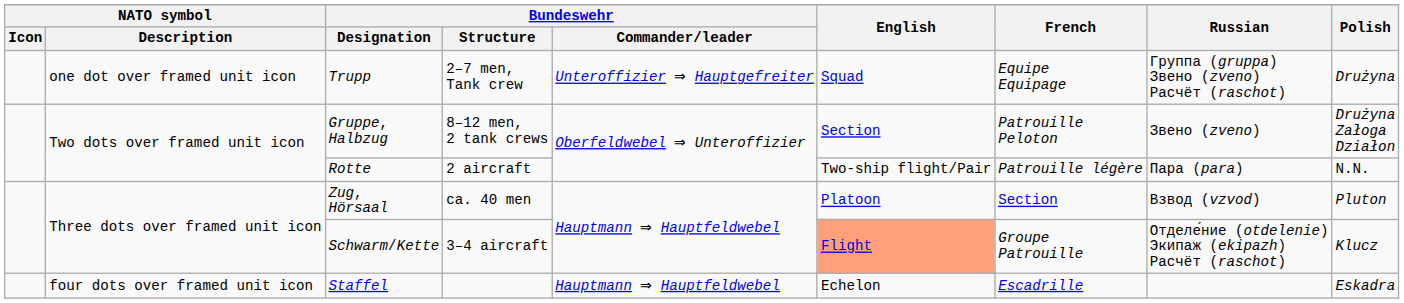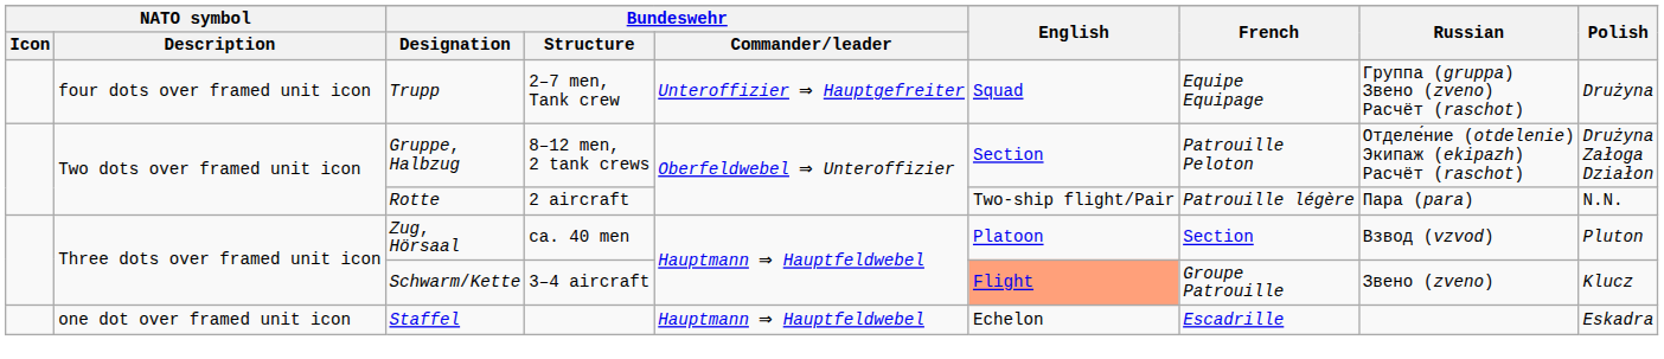 <table class="wikitable" style="font-size:smaller">
 <tr>
 </tr>
 <tr>
 <th scope="col" colspan="2"> NATO symbol</th>
 <th scope="col" colspan="3"><a href='#'>Bundeswehr</a></th>
 <th scope="col" rowspan="2">English</th>
 <th scope="col" rowspan="2">French</th>
 <th scope="col" rowspan="2">Russian</th>
 <th scope="col" rowspan="2">Polish</th>
 </tr>
 <tr>
 <th scope="col">Icon</th>
 <th scope="col">Description</th>
 <th scope="col">Designation</th>
 <th scope="col">Structure</th>
 <th scope="col">Commander/leader</th>
 </tr>
 <tr>
 <td align="center"></td>
-<td>one dot over framed unit icon</td>
+<td>four dots over framed unit icon</td>
 <td><span><em>Trupp</em></span></td>
 <td>2–7 men,<br>Tank crew</td>
 <td><em><a href='#'>Unteroffizier</a></em> ⇒ <em><a href='#'>Hauptgefreiter</a></em></td>
 <td><span><a href='#'>Squad</a></span></td>
 <td><em>Equipe</em><br><em>Equipage</em></td>
 <td><span>Группа</span> (<em>gruppa</em>)<br><span>Звено</span> (<em>zveno</em>)<br><span>Расчёт</span> (<em>raschot</em>)</td>
 <td><em>Drużyna</em></td>
 </tr>
 <tr>
 <td rowspan="2" align="center"></td>
 <td rowspan="2">Two dots over framed unit icon</td>
 <td><span><em>Gruppe</em>,</span><br><span><em>Halbzug</em></span></td>
 <td>8–12 men,<br>2 tank crews</td>
 <td rowspan="2"><em><a href='#'>Oberfeldwebel</a></em> ⇒ <em>Unteroffizier</em></td>
 <td><a href='#'>Section</a></td>
 <td><span><em>Patrouille</em></span><br><span><em>Peloton</em></span></td>
-<td><span>Звено</span> (<em>zveno</em>)</td>
+<td>Отделе́ние (<em>otdelenie</em>)<br>Экипаж (<em>ekipazh</em>)<br>Расчёт (<em>raschot</em>)</td>
 <td><em>Drużyna</em><br><em>Załoga</em><br><em>Działon</em></td>
 </tr>
 <tr>
 <td><span><em>Rotte</em></span></td>
 <td>2 aircraft</td>
 <td><span>Two-ship flight/Pair</span></td>
 <td><span><em>Patrouille légère</em></span></td>
 <td><span>Пара</span> (<em>para</em>)</td>
 <td>N.N.</td>
 </tr>
 <tr>
 <td rowspan="2" align="center"></td>
 <td rowspan="2">Three dots over framed unit icon</td>
 <td><span><em>Zug</em></span>,<br><span><em>Hörsaal</em></span></td>
 <td>ca. 40 men</td>
 <td rowspan="2"><em><a href='#'>Hauptmann</a></em> ⇒ <em><a href='#'>Hauptfeldwebel</a></em></td>
 <td><a href='#'>Platoon</a></td>
 <td><a href='#'>Section</a></td>
 <td>Взвод (<em>vzvod</em>)</td>
 <td><em>Pluton</em></td>
 </tr>
 <tr>
 <td><span><em>Schwarm</em></span>/<span><em>Kette</em></span></td>
 <td>3–4 aircraft</td>
 <td style="background: lightsalmon;"><a href='#'>Flight</a></td>
 <td><em>Groupe</em><br><em>Patrouille</em></td>
-<td>Отделе́ние (<em>otdelenie</em>)<br>Экипаж (<em>ekipazh</em>)<br>Расчёт (<em>raschot</em>)</td>
+<td><span>Звено</span> (<em>zveno</em>)</td>
 <td><span><em>Klucz</em></span></td>
 </tr>
 <tr>
 <td align="center"></td>
-<td>four dots over framed unit icon</td>
+<td>one dot over framed unit icon</td>
 <td><em><a href='#'>Staffel</a></em></td>
 <td></td>
 <td><em><a href='#'>Hauptmann</a></em> ⇒ <em><a href='#'>Hauptfeldwebel</a></em></td>
 <td>Echelon<br></td>
 <td><em><a href='#'>Escadrille</a></em></td>
 <td></td>
 <td><em>Eskadra</em></td>
 </tr>
 </table>
